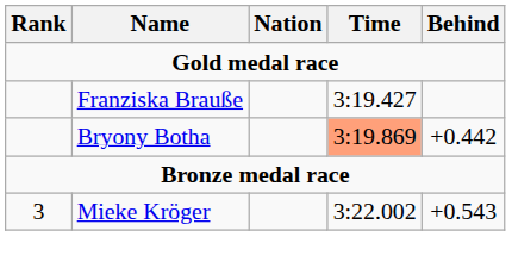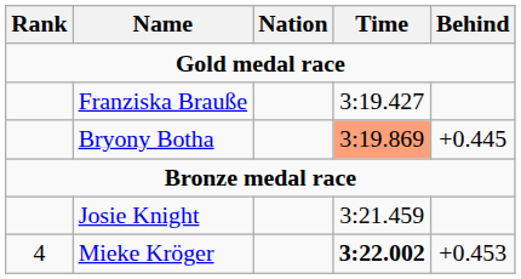 <table class="wikitable" style="text-align:center">
 <tr>
 <th>Rank</th>
 <th>Name</th>
 <th>Nation</th>
 <th>Time</th>
 <th>Behind</th>
 </tr>
 <tr>
 <td colspan=5><strong>Gold medal race</strong></td>
 </tr>
 <tr>
 <td></td>
 <td align=left><a href='#'>Franziska Brauße</a></td>
 <td align=left></td>
 <td>3:19.427</td>
 <td></td>
 </tr>
 <tr>
 <td></td>
 <td align=left><a href='#'>Bryony Botha</a></td>
 <td align=left></td>
 <td style="background: lightsalmon;">3:19.869</td>
-<td>+0.442</td>
+<td>+0.445</td>
 </tr>
 <tr>
 <td colspan=5><strong>Bronze medal race</strong></td>
 </tr>
 <tr>
-<td>3</td>
+<td></td>
+<td align=left><a href='#'>Josie Knight</a></td>
+<td align=left></td>
+<td>3:21.459</td>
+<td></td>
+</tr>
+<tr>
+<td>4</td>
 <td align=left><a href='#'>Mieke Kröger</a></td>
 <td align=left></td>
-<td>3:22.002</td>
-<td>+0.543</td>
+<td><strong>3:22.002</strong></td>
+<td>+0.453</td>
 </tr>
 </table>
